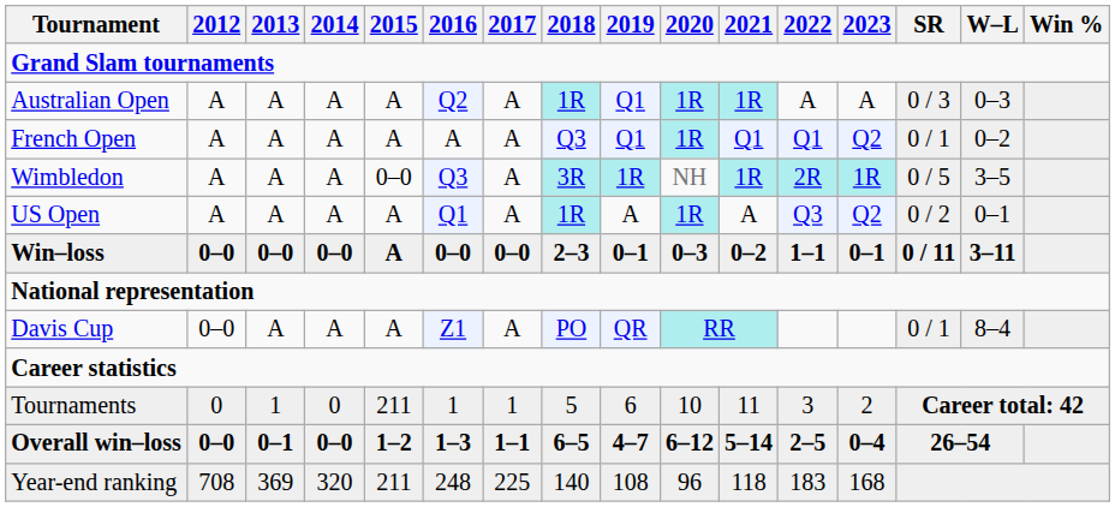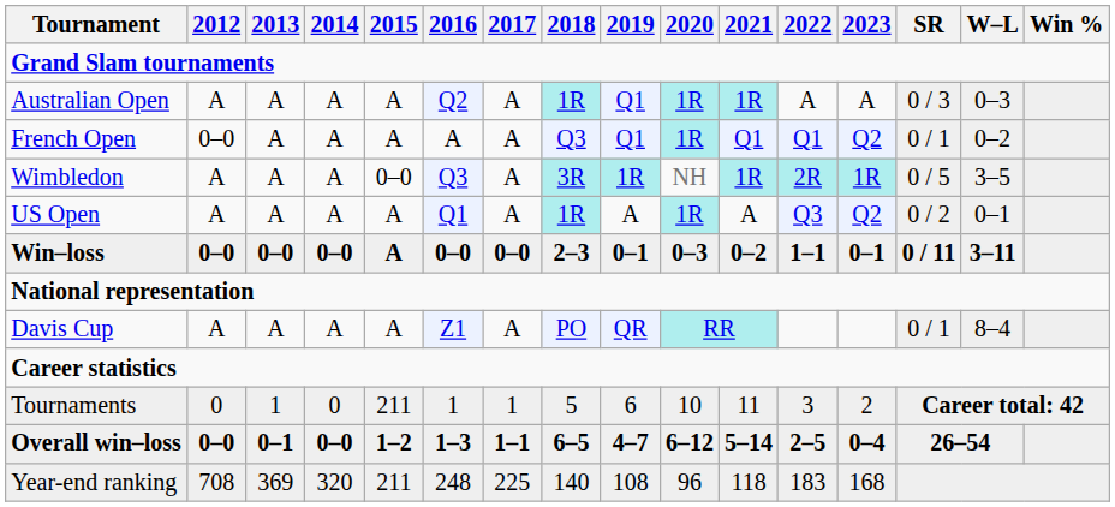 <table class=wikitable style=text-align:center>
 <tr>
 <th>Tournament</th>
 <th><a href='#'>2012</a></th>
 <th><a href='#'>2013</a></th>
 <th><a href='#'>2014</a></th>
 <th><a href='#'>2015</a></th>
 <th><a href='#'>2016</a></th>
 <th><a href='#'>2017</a></th>
 <th><a href='#'>2018</a></th>
 <th><a href='#'>2019</a></th>
 <th><a href='#'>2020</a></th>
 <th><a href='#'>2021</a></th>
 <th><a href='#'>2022</a></th>
 <th><a href='#'>2023</a></th>
 <th>SR</th>
 <th>W–L</th>
 <th>Win %</th>
 </tr>
 <tr>
 <td colspan="16" align="left"><strong><a href='#'>Grand Slam tournaments</a></strong></td>
 </tr>
 <tr>
 <td style=text-align:left><a href='#'>Australian Open</a></td>
 <td>A</td>
 <td>A</td>
 <td>A</td>
 <td>A</td>
 <td bgcolor=ecf2ff><a href='#'>Q2</a></td>
 <td>A</td>
 <td bgcolor=afeeee><a href='#'>1R</a></td>
 <td bgcolor=ecf2ff><a href='#'>Q1</a></td>
 <td bgcolor=afeeee><a href='#'>1R</a></td>
 <td bgcolor=afeeee><a href='#'>1R</a></td>
 <td>A</td>
 <td>A</td>
 <td bgcolor="efefef">0 / 3</td>
 <td bgcolor=efefef>0–3</td>
 <td bgcolor=efefef></td>
 </tr>
 <tr>
 <td style=text-align:left><a href='#'>French Open</a></td>
-<td>A</td>
+<td>0–0</td>
 <td>A</td>
 <td>A</td>
 <td>A</td>
 <td>A</td>
 <td>A</td>
 <td bgcolor=ecf2ff><a href='#'>Q3</a></td>
 <td bgcolor=ecf2ff><a href='#'>Q1</a></td>
 <td bgcolor=afeeee><a href='#'>1R</a></td>
 <td bgcolor=ecf2ff><a href='#'>Q1</a></td>
 <td bgcolor=ecf2ff><a href='#'>Q1</a></td>
 <td bgcolor=ecf2ff><a href='#'>Q2</a></td>
 <td bgcolor="efefef">0 / 1</td>
 <td bgcolor=efefef>0–2</td>
 <td bgcolor=efefef></td>
 </tr>
 <tr>
 <td style=text-align:left><a href='#'>Wimbledon</a></td>
 <td>A</td>
 <td>A</td>
 <td>A</td>
 <td>0–0</td>
 <td bgcolor=ecf2ff><a href='#'>Q3</a></td>
 <td>A</td>
 <td bgcolor=afeeee><a href='#'>3R</a></td>
 <td bgcolor=afeeee><a href='#'>1R</a></td>
 <td style=color:#767676>NH</td>
 <td bgcolor=afeeee><a href='#'>1R</a></td>
 <td bgcolor=afeeee><a href='#'>2R</a></td>
 <td bgcolor=afeeee><a href='#'>1R</a></td>
 <td bgcolor="efefef">0 / 5</td>
 <td bgcolor=efefef>3–5</td>
 <td bgcolor=efefef></td>
 </tr>
 <tr>
 <td style=text-align:left><a href='#'>US Open</a></td>
 <td>A</td>
 <td>A</td>
 <td>A</td>
 <td>A</td>
 <td bgcolor=ecf2ff><a href='#'>Q1</a></td>
 <td>A</td>
 <td bgcolor=afeeee><a href='#'>1R</a></td>
 <td>A</td>
 <td bgcolor=afeeee><a href='#'>1R</a></td>
 <td>A</td>
 <td bgcolor=ecf2ff><a href='#'>Q3</a></td>
 <td bgcolor=ecf2ff><a href='#'>Q2</a></td>
 <td bgcolor="efefef">0 / 2</td>
 <td bgcolor=efefef>0–1</td>
 <td bgcolor=efefef></td>
 </tr>
 <tr style=font-weight:bold;background:#efefef>
 <td style=text-align:left>Win–loss</td>
 <td>0–0</td>
 <td>0–0</td>
 <td>0–0</td>
 <td>A</td>
 <td>0–0</td>
 <td>0–0</td>
 <td>2–3</td>
 <td>0–1</td>
 <td>0–3</td>
 <td>0–2</td>
 <td>1–1</td>
 <td>0–1</td>
 <td bgcolor="efefef">0 / 11</td>
 <td bgcolor=efefef>3–11</td>
 <td bgcolor=efefef></td>
 </tr>
 <tr>
 <td colspan="16" align="left"><strong>National representation</strong></td>
 </tr>
 <tr>
 <td align=left><a href='#'>Davis Cup</a></td>
-<td>0–0</td>
+<td>A</td>
 <td>A</td>
 <td>A</td>
 <td>A</td>
 <td bgcolor=ecf2ff><a href='#'>Z1</a></td>
 <td>A</td>
 <td bgcolor=ecf2ff><a href='#'>PO</a></td>
 <td bgcolor=ecf2ff><a href='#'>QR</a></td>
 <td colspan=2 bgcolor=afeeee><a href='#'>RR</a></td>
 <td></td>
 <td></td>
 <td bgcolor="efefef">0 / 1</td>
 <td bgcolor=efefef>8–4</td>
 <td bgcolor=efefef></td>
 </tr>
 <tr>
 <td colspan="16" style="text-align:left"><strong>Career statistics</strong></td>
 </tr>
 <tr bgcolor=efefef>
 <td align=left>Tournaments</td>
 <td>0</td>
 <td>1</td>
 <td>0</td>
 <td>211</td>
 <td>1</td>
 <td>1</td>
 <td>5</td>
 <td>6</td>
 <td>10</td>
 <td>11</td>
 <td>3</td>
 <td>2</td>
 <td colspan="3"><strong>Career total:  42</strong></td>
 </tr>
 <tr style=font-weight:bold;background:#efefef>
 <td style=text-align:left>Overall win–loss</td>
 <td>0–0</td>
 <td>0–1</td>
 <td>0–0</td>
 <td>1–2</td>
 <td>1–3</td>
 <td>1–1</td>
 <td>6–5</td>
 <td>4–7</td>
 <td>6–12</td>
 <td>5–14</td>
 <td>2–5</td>
 <td>0–4</td>
 <td colspan="2">26–54</td>
 <td bgcolor="efefef"></td>
 </tr>
 <tr bgcolor=efefef>
 <td style=text-align:left>Year-end ranking</td>
 <td>708</td>
 <td>369</td>
 <td>320</td>
 <td>211</td>
 <td>248</td>
 <td>225</td>
 <td>140</td>
 <td>108</td>
 <td>96</td>
 <td>118</td>
 <td>183</td>
 <td>168</td>
 <td colspan="3"></td>
 </tr>
 </table>
